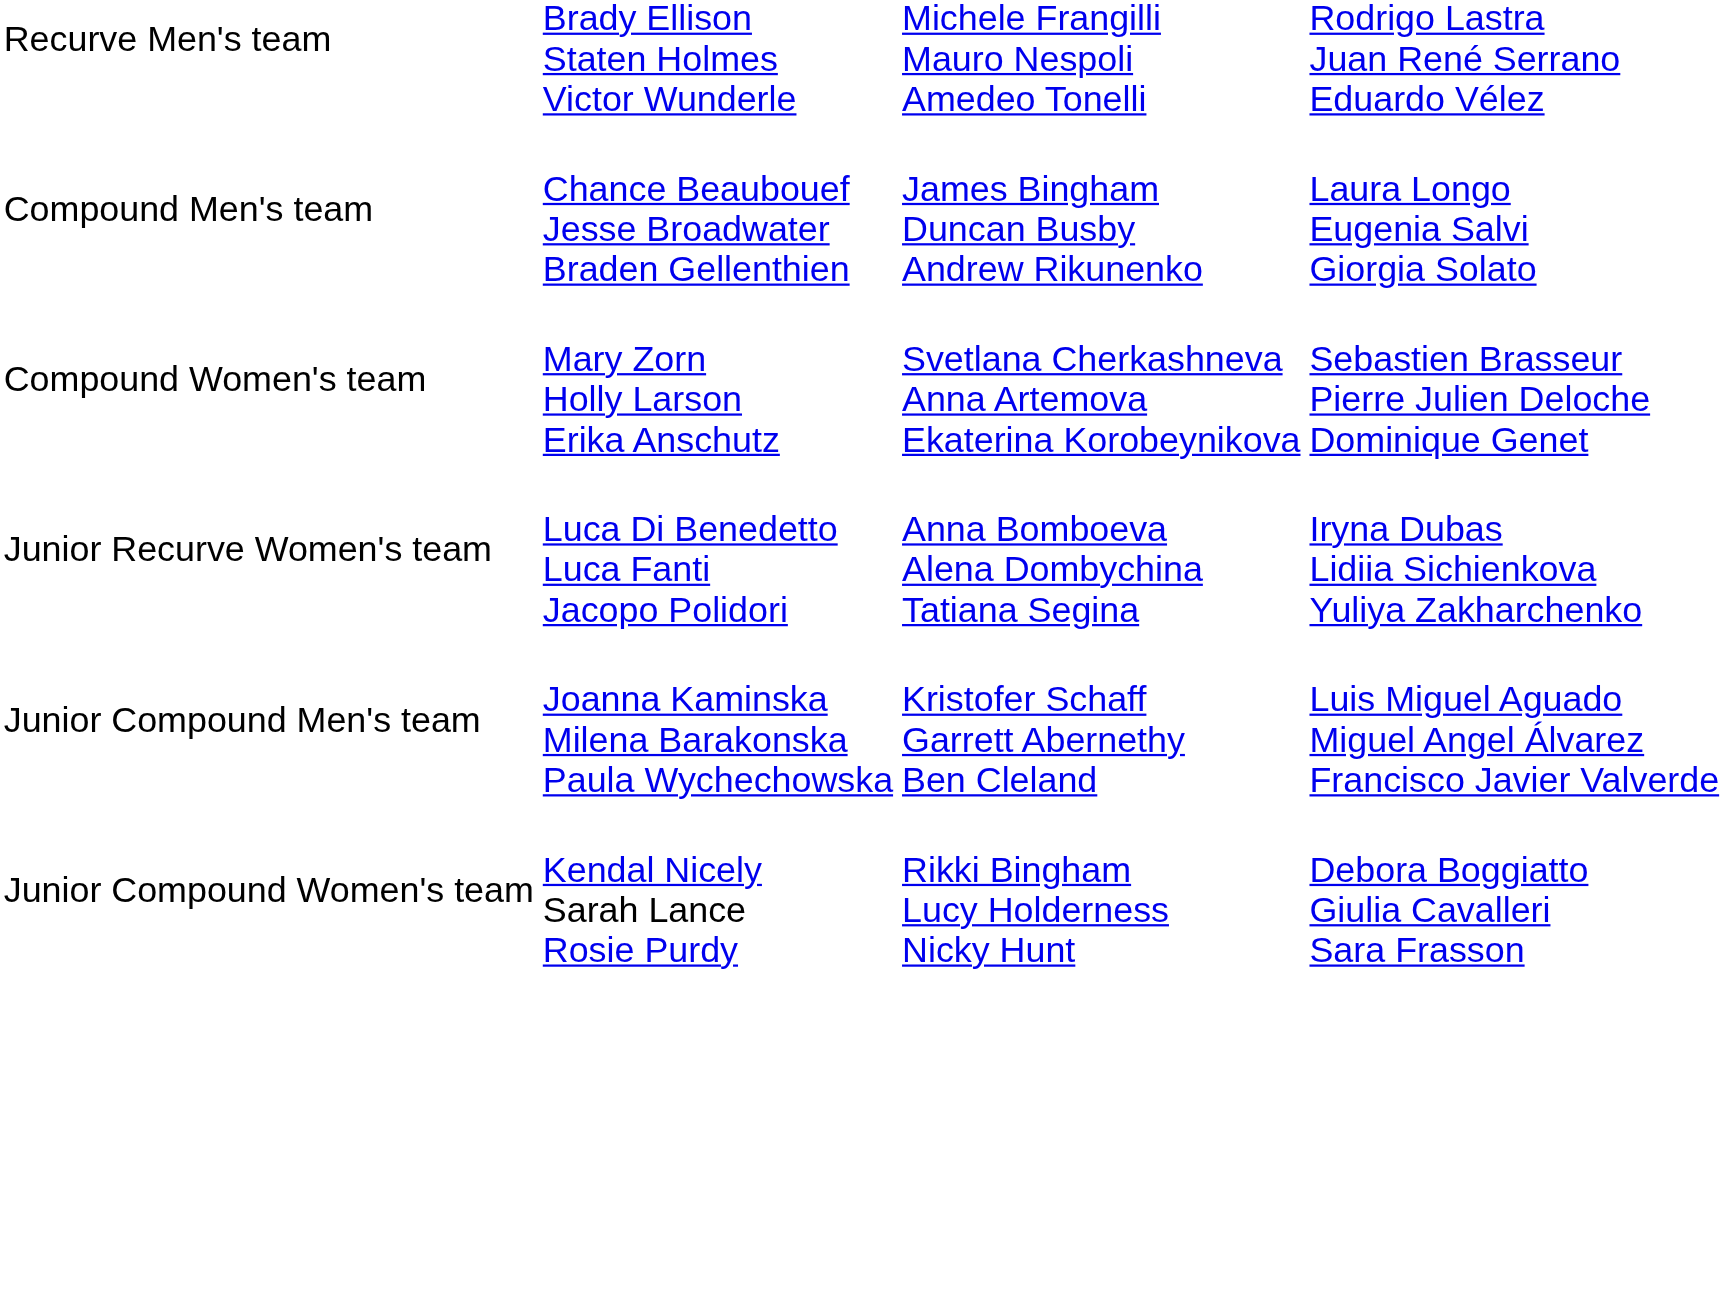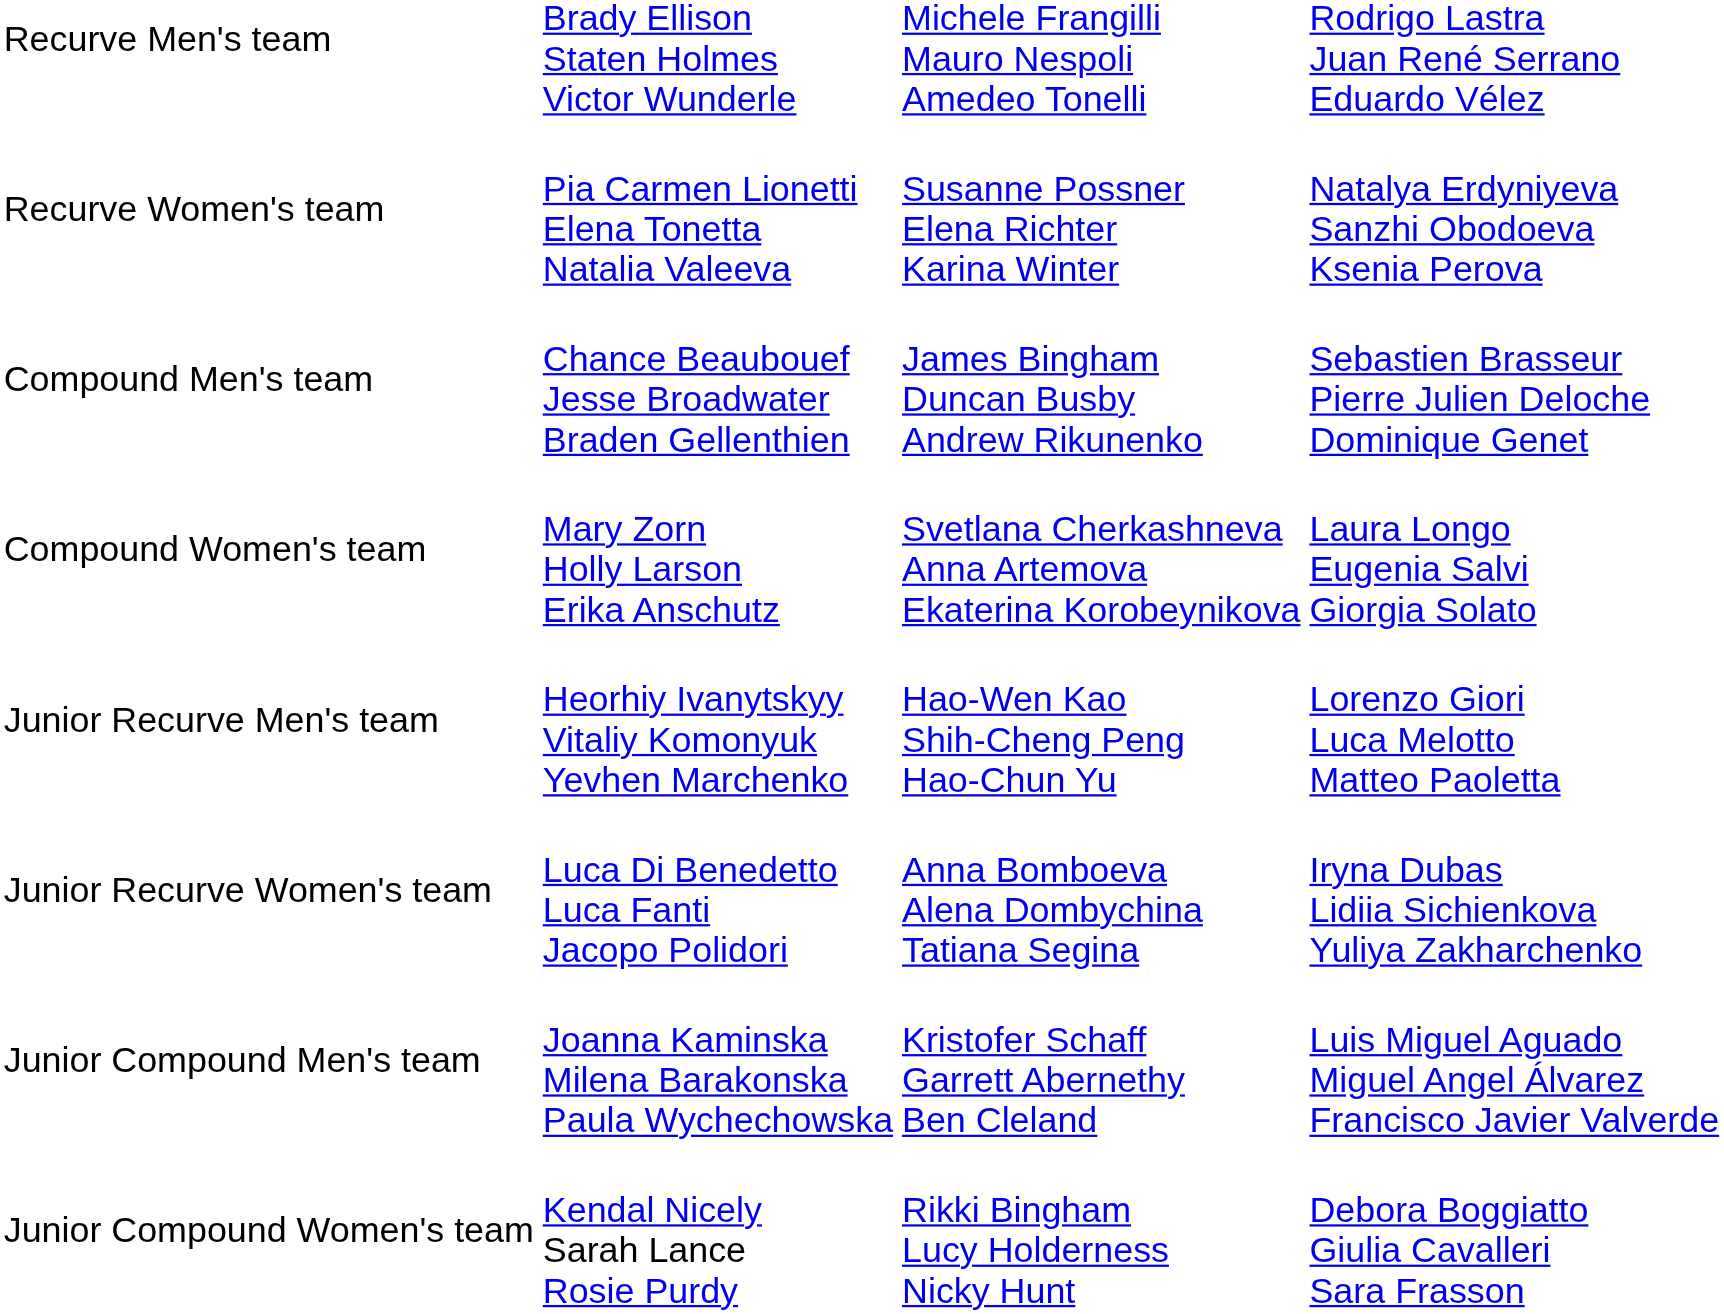 <table>
 <tr>
 <td>Recurve Men's team<br></td>
 <td><br><a href='#'>Brady Ellison</a><br><a href='#'>Staten Holmes</a><br><a href='#'>Victor Wunderle</a></td>
 <td><br><a href='#'>Michele Frangilli</a><br><a href='#'>Mauro Nespoli</a><br><a href='#'>Amedeo Tonelli</a></td>
 <td><br><a href='#'>Rodrigo Lastra</a><br><a href='#'>Juan René Serrano</a><br><a href='#'>Eduardo Vélez</a></td>
 </tr>
 <tr>
+<td>Recurve Women's team<br></td>
+<td><br><a href='#'>Pia Carmen Lionetti</a><br><a href='#'>Elena Tonetta</a><br><a href='#'>Natalia Valeeva</a></td>
+<td><br><a href='#'>Susanne Possner</a><br><a href='#'>Elena Richter</a><br><a href='#'>Karina Winter</a></td>
+<td><br><a href='#'>Natalya Erdyniyeva</a><br><a href='#'>Sanzhi Obodoeva</a><br><a href='#'>Ksenia Perova</a></td>
+</tr>
+<tr>
 <td>Compound Men's team<br></td>
 <td><br><a href='#'>Chance Beaubouef</a><br><a href='#'>Jesse Broadwater</a><br><a href='#'>Braden Gellenthien</a></td>
 <td><br><a href='#'>James Bingham</a><br><a href='#'>Duncan Busby</a><br><a href='#'>Andrew Rikunenko</a></td>
-<td><br><a href='#'>Laura Longo</a><br><a href='#'>Eugenia Salvi</a><br><a href='#'>Giorgia Solato</a></td>
+<td><br><a href='#'>Sebastien Brasseur</a><br><a href='#'>Pierre Julien Deloche</a><br><a href='#'>Dominique Genet</a></td>
 </tr>
 <tr>
 <td>Compound Women's team<br></td>
 <td><br><a href='#'>Mary Zorn</a><br><a href='#'>Holly Larson</a><br><a href='#'>Erika Anschutz</a></td>
 <td><br><a href='#'>Svetlana Cherkashneva</a><br><a href='#'>Anna Artemova</a><br><a href='#'>Ekaterina Korobeynikova</a></td>
-<td><br><a href='#'>Sebastien Brasseur</a><br><a href='#'>Pierre Julien Deloche</a><br><a href='#'>Dominique Genet</a></td>
+<td><br><a href='#'>Laura Longo</a><br><a href='#'>Eugenia Salvi</a><br><a href='#'>Giorgia Solato</a></td>
+</tr>
+<tr>
+<td>Junior Recurve Men's team<br></td>
+<td><br><a href='#'>Heorhiy Ivanytskyy</a><br><a href='#'>Vitaliy Komonyuk</a><br><a href='#'>Yevhen Marchenko</a></td>
+<td><br><a href='#'>Hao-Wen Kao</a><br><a href='#'>Shih-Cheng Peng</a><br><a href='#'>Hao-Chun Yu</a></td>
+<td><br><a href='#'>Lorenzo Giori</a><br><a href='#'>Luca Melotto</a><br><a href='#'>Matteo Paoletta</a></td>
 </tr>
 <tr>
 <td>Junior Recurve Women's team<br></td>
 <td><br><a href='#'>Luca Di Benedetto</a><br><a href='#'>Luca Fanti</a><br><a href='#'>Jacopo Polidori</a></td>
 <td><br><a href='#'>Anna Bomboeva</a><br><a href='#'>Alena Dombychina</a><br><a href='#'>Tatiana Segina</a></td>
 <td><br><a href='#'>Iryna Dubas</a><br><a href='#'>Lidiia Sichienkova</a><br><a href='#'>Yuliya Zakharchenko</a></td>
 </tr>
 <tr>
 <td>Junior Compound Men's team<br></td>
 <td><br><a href='#'>Joanna Kaminska</a><br><a href='#'>Milena Barakonska</a><br><a href='#'>Paula Wychechowska</a></td>
 <td><br><a href='#'>Kristofer Schaff</a><br><a href='#'>Garrett Abernethy</a><br><a href='#'>Ben Cleland</a></td>
 <td><br><a href='#'>Luis Miguel Aguado</a><br><a href='#'>Miguel Angel Álvarez</a><br><a href='#'>Francisco Javier Valverde</a></td>
 </tr>
 <tr>
 <td>Junior Compound Women's team<br></td>
 <td><br><a href='#'>Kendal Nicely</a><br>Sarah Lance<br><a href='#'>Rosie Purdy</a></td>
 <td><br><a href='#'>Rikki Bingham</a><br><a href='#'>Lucy Holderness</a><br><a href='#'>Nicky Hunt</a></td>
 <td><br><a href='#'>Debora Boggiatto</a><br><a href='#'>Giulia Cavalleri</a><br><a href='#'>Sara Frasson</a></td>
 </tr>
 </table>
